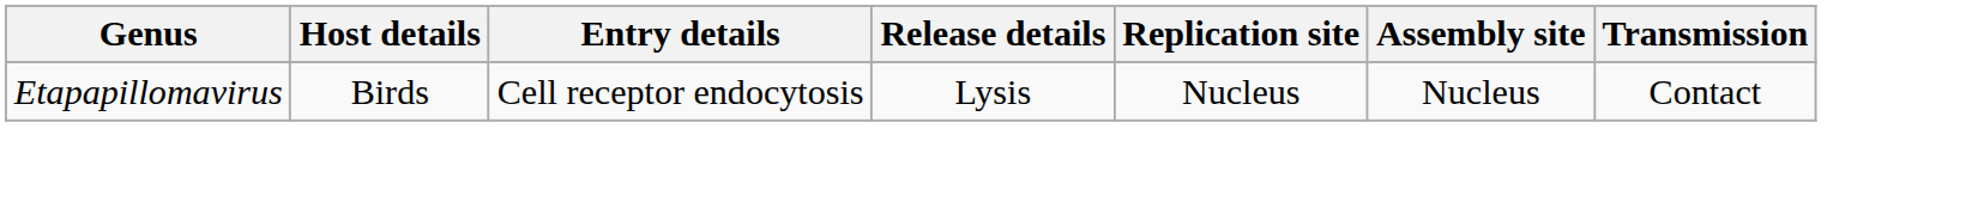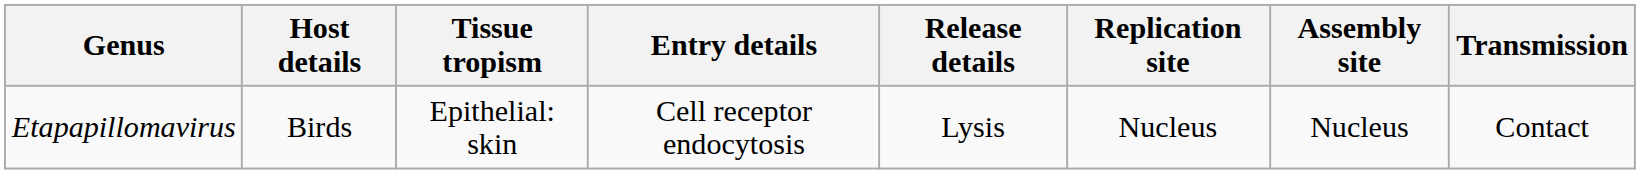 <table class="wikitable sortable" style="text-align:center">
 <tr>
 <th>Genus</th>
 <th>Host details</th>
+<th>Tissue tropism</th>
 <th>Entry details</th>
 <th>Release details</th>
 <th>Replication site</th>
 <th>Assembly site</th>
 <th>Transmission</th>
 </tr>
 <tr>
 <td><em>Etapapillomavirus</em></td>
 <td>Birds</td>
+<td>Epithelial: skin</td>
 <td>Cell receptor endocytosis</td>
 <td>Lysis</td>
 <td>Nucleus</td>
 <td>Nucleus</td>
 <td>Contact</td>
 </tr>
 </table>
